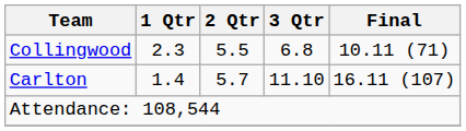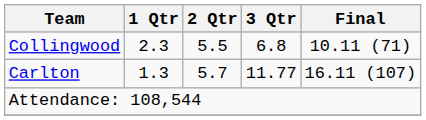 <table class="wikitable">
 <tr>
 <th>Team</th>
 <th>1 Qtr</th>
 <th>2 Qtr</th>
 <th>3 Qtr</th>
 <th>Final</th>
 </tr>
 <tr>
 <td><a href='#'>Collingwood</a></td>
 <td align=center>2.3</td>
 <td align=center>5.5</td>
 <td align=center>6.8</td>
 <td align=center>10.11 (71)</td>
 </tr>
 <tr>
 <td><a href='#'>Carlton</a></td>
-<td align=center>1.4</td>
+<td align=center>1.3</td>
 <td align=center>5.7</td>
-<td align=center>11.10</td>
+<td align=center>11.77</td>
 <td align=center>16.11 (107)</td>
 </tr>
 <tr>
 <td colspan=5>Attendance: 108,544</td>
 </tr>
 <tr>
 </tr>
 </table>
